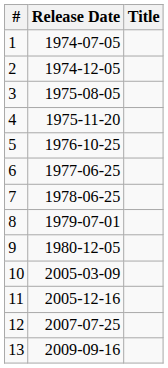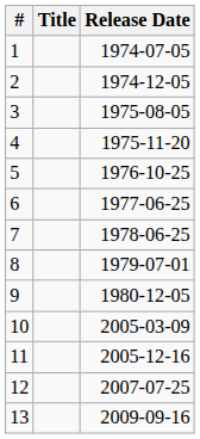 <table class="wikitable">
 <tr>
 <th>#</th>
+<th>Title</th>
 <th>Release Date</th>
-<th>Title</th>
 </tr>
 <tr>
 <td>1</td>
+<td align="left"><br></td>
 <td align="right">1974-07-05</td>
-<td align="left"><br></td>
 </tr>
 <tr>
 <td>2</td>
+<td align="left"></td>
 <td align="right">1974-12-05</td>
-<td align="left"></td>
 </tr>
 <tr>
 <td>3</td>
+<td align="left"></td>
 <td align="right">1975-08-05</td>
-<td align="left"></td>
 </tr>
 <tr>
 <td>4</td>
+<td align="left"></td>
 <td align="right">1975-11-20</td>
-<td align="left"></td>
 </tr>
 <tr>
 <td>5</td>
+<td align="left"><br></td>
 <td align="right">1976-10-25</td>
-<td align="left"><br></td>
 </tr>
 <tr>
 <td>6</td>
+<td align="left"></td>
 <td align="right">1977-06-25</td>
-<td align="left"></td>
 </tr>
 <tr>
 <td>7</td>
+<td align="left"></td>
 <td align="right">1978-06-25</td>
-<td align="left"></td>
 </tr>
 <tr>
 <td>8</td>
+<td align="left"></td>
 <td align="right">1979-07-01</td>
-<td align="left"></td>
 </tr>
 <tr>
 <td>9</td>
+<td align="left"><br></td>
 <td align="right">1980-12-05</td>
-<td align="left"><br></td>
 </tr>
 <tr>
 <td>10</td>
+<td align="left"><br></td>
 <td align="right">2005-03-09</td>
-<td align="left"><br></td>
 </tr>
 <tr>
 <td>11</td>
+<td align="left"></td>
 <td align="right">2005-12-16</td>
-<td align="left"></td>
 </tr>
 <tr>
 <td>12</td>
+<td align="left"></td>
 <td align="right">2007-07-25</td>
-<td align="left"></td>
 </tr>
 <tr>
 <td>13</td>
+<td align="left"><br></td>
 <td align="right">2009-09-16</td>
-<td align="left"><br></td>
 </tr>
 </table>
